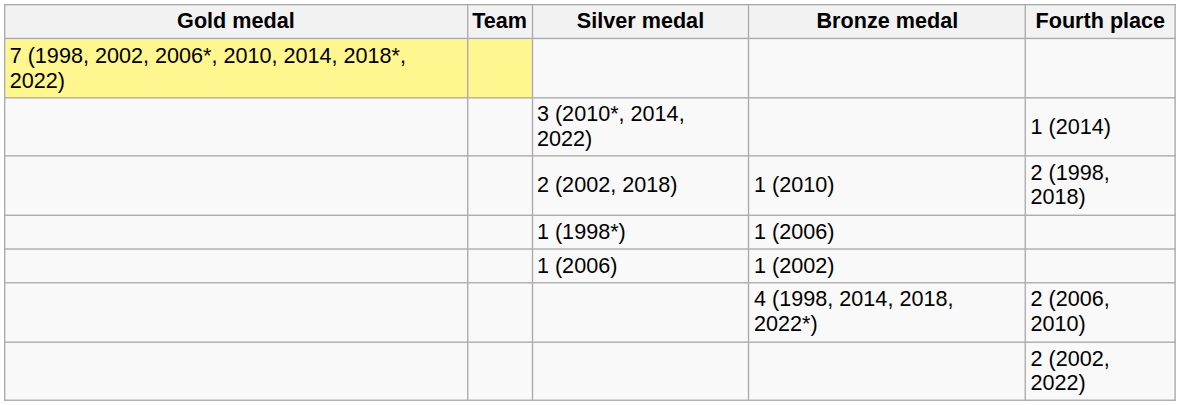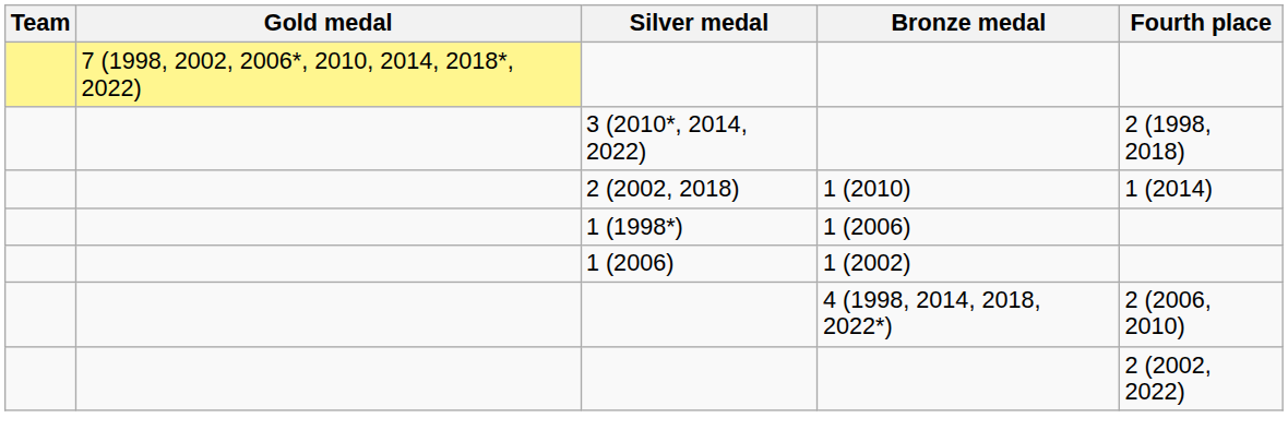 <table class="wikitable sortable">
 <tr>
+<th>Team</th>
 <th>Gold medal</th>
-<th>Team</th>
 <th>Silver medal</th>
 <th>Bronze medal</th>
 <th>Fourth place</th>
 </tr>
 <tr>
+<td bgcolor=#FFF68F></td>
 <td bgcolor=#FFF68F>7 (1998, 2002, 2006*, 2010, 2014, 2018*, 2022)</td>
-<td bgcolor=#FFF68F></td>
 <td></td>
 <td></td>
 <td></td>
 </tr>
 <tr>
 <td></td>
 <td></td>
 <td>3 (2010*, 2014, 2022)</td>
 <td></td>
-<td>1 (2014)</td>
+<td>2 (1998, 2018)</td>
 </tr>
 <tr>
 <td></td>
 <td></td>
 <td>2 (2002, 2018)</td>
 <td>1 (2010)</td>
-<td>2 (1998, 2018)</td>
+<td>1 (2014)</td>
 </tr>
 <tr>
 <td></td>
 <td></td>
 <td>1 (1998*)</td>
 <td>1 (2006)</td>
 <td></td>
 </tr>
 <tr>
 <td></td>
 <td></td>
 <td>1 (2006)</td>
 <td>1 (2002)</td>
 <td></td>
 </tr>
 <tr>
 <td></td>
 <td></td>
 <td></td>
 <td>4 (1998, 2014, 2018, 2022*)</td>
 <td>2 (2006, 2010)</td>
 </tr>
 <tr>
 <td></td>
 <td></td>
 <td></td>
 <td></td>
 <td>2 (2002, 2022)</td>
 </tr>
 </table>
